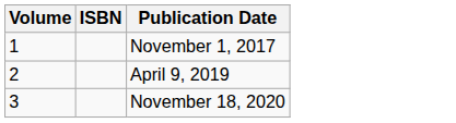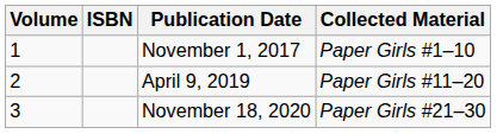 <table class="wikitable">
 <tr>
 <th>Volume</th>
 <th>ISBN</th>
 <th>Publication Date</th>
+<th>Collected Material</th>
 </tr>
 <tr>
 <td>1</td>
 <td></td>
 <td>November 1, 2017</td>
+<td><em>Paper Girls</em> #1–10</td>
 </tr>
 <tr>
 <td>2</td>
 <td></td>
 <td>April 9, 2019</td>
+<td><em>Paper Girls</em> #11–20</td>
 </tr>
 <tr>
 <td>3</td>
 <td></td>
 <td>November 18, 2020</td>
+<td><em>Paper Girls</em> #21–30</td>
 </tr>
 </table>
